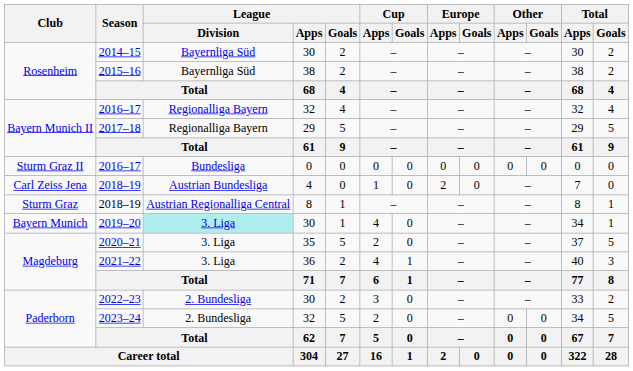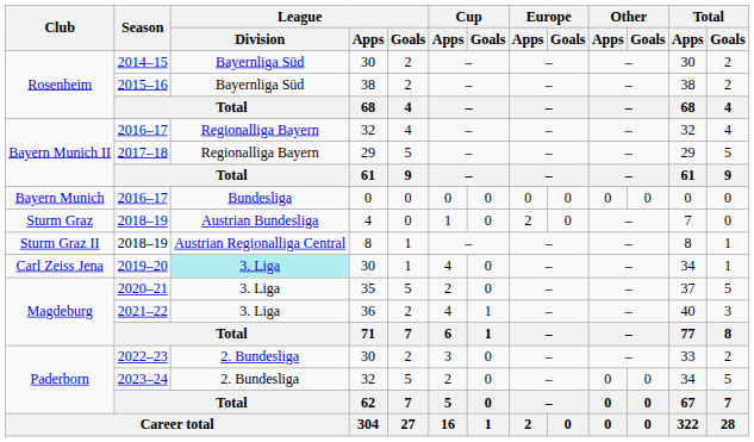 <table class="wikitable" style="text-align:center">
 <tr>
 <th rowspan="2">Club</th>
 <th rowspan="2">Season</th>
 <th colspan="3">League</th>
 <th colspan="2">Cup</th>
 <th colspan="2">Europe</th>
 <th colspan="2">Other</th>
 <th colspan="2">Total</th>
 </tr>
 <tr>
 <th>Division</th>
 <th>Apps</th>
 <th>Goals</th>
 <th>Apps</th>
 <th>Goals</th>
 <th>Apps</th>
 <th>Goals</th>
 <th>Apps</th>
 <th>Goals</th>
 <th>Apps</th>
 <th>Goals</th>
 </tr>
 <tr>
 <td rowspan="3"><a href='#'>Rosenheim</a></td>
 <td><a href='#'>2014–15</a></td>
 <td><a href='#'>Bayernliga Süd</a></td>
 <td>30</td>
 <td>2</td>
 <td colspan="2">–</td>
 <td colspan="2">–</td>
 <td colspan="2">–</td>
 <td>30</td>
 <td>2</td>
 </tr>
 <tr>
 <td><a href='#'>2015–16</a></td>
 <td>Bayernliga Süd</td>
 <td>38</td>
 <td>2</td>
 <td colspan="2">–</td>
 <td colspan="2">–</td>
 <td colspan="2">–</td>
 <td>38</td>
 <td>2</td>
 </tr>
 <tr>
 <th colspan="2">Total</th>
 <th>68</th>
 <th>4</th>
 <th colspan="2">–</th>
 <th colspan="2">–</th>
 <th colspan="2">–</th>
 <th>68</th>
 <th>4</th>
 </tr>
 <tr>
 <td rowspan="3"><a href='#'>Bayern Munich II</a></td>
 <td><a href='#'>2016–17</a></td>
 <td><a href='#'>Regionalliga Bayern</a></td>
 <td>32</td>
 <td>4</td>
 <td colspan="2">–</td>
 <td colspan="2">–</td>
 <td colspan="2">–</td>
 <td>32</td>
 <td>4</td>
 </tr>
 <tr>
 <td><a href='#'>2017–18</a></td>
 <td>Regionalliga Bayern</td>
 <td>29</td>
 <td>5</td>
 <td colspan="2">–</td>
 <td colspan="2">–</td>
 <td colspan="2">–</td>
 <td>29</td>
 <td>5</td>
 </tr>
 <tr>
 <th colspan="2">Total</th>
 <th>61</th>
 <th>9</th>
 <th colspan="2">–</th>
 <th colspan="2">–</th>
 <th colspan="2">–</th>
 <th>61</th>
 <th>9</th>
 </tr>
 <tr>
-<td><a href='#'>Sturm Graz II</a></td>
+<td><a href='#'>Bayern Munich</a></td>
 <td><a href='#'>2016–17</a></td>
 <td><a href='#'>Bundesliga</a></td>
 <td>0</td>
 <td>0</td>
 <td>0</td>
 <td>0</td>
 <td>0</td>
 <td>0</td>
 <td>0</td>
 <td>0</td>
 <td>0</td>
 <td>0</td>
 </tr>
 <tr>
-<td><a href='#'>Carl Zeiss Jena</a></td>
+<td><a href='#'>Sturm Graz</a></td>
 <td><a href='#'>2018–19</a></td>
 <td><a href='#'>Austrian Bundesliga</a></td>
 <td>4</td>
 <td>0</td>
 <td>1</td>
 <td>0</td>
 <td>2</td>
 <td>0</td>
 <td colspan="2">–</td>
 <td>7</td>
 <td>0</td>
 </tr>
 <tr>
-<td><a href='#'>Sturm Graz</a></td>
+<td><a href='#'>Sturm Graz II</a></td>
 <td>2018–19</td>
 <td><a href='#'>Austrian Regionalliga Central</a></td>
 <td>8</td>
 <td>1</td>
 <td colspan="2">–</td>
 <td colspan="2">–</td>
 <td colspan="2">–</td>
 <td>8</td>
 <td>1</td>
 </tr>
 <tr>
-<td><a href='#'>Bayern Munich</a></td>
+<td><a href='#'>Carl Zeiss Jena</a></td>
 <td><a href='#'>2019–20</a></td>
 <td style="background: paleturquoise;"><a href='#'>3. Liga</a></td>
 <td>30</td>
 <td>1</td>
 <td>4</td>
 <td>0</td>
 <td colspan="2">–</td>
 <td colspan="2">–</td>
 <td>34</td>
 <td>1</td>
 </tr>
 <tr>
 <td rowspan="3"><a href='#'>Magdeburg</a></td>
 <td><a href='#'>2020–21</a></td>
 <td>3. Liga</td>
 <td>35</td>
 <td>5</td>
 <td>2</td>
 <td>0</td>
 <td colspan="2">–</td>
 <td colspan="2">–</td>
 <td>37</td>
 <td>5</td>
 </tr>
 <tr>
 <td><a href='#'>2021–22</a></td>
 <td>3. Liga</td>
 <td>36</td>
 <td>2</td>
 <td>4</td>
 <td>1</td>
 <td colspan="2">–</td>
 <td colspan="2">–</td>
 <td>40</td>
 <td>3</td>
 </tr>
 <tr>
 <th colspan="2">Total</th>
 <th>71</th>
 <th>7</th>
 <th>6</th>
 <th>1</th>
 <th colspan="2">–</th>
 <th colspan="2">–</th>
 <th>77</th>
 <th>8</th>
 </tr>
 <tr>
 <td rowspan="3"><a href='#'>Paderborn</a></td>
 <td><a href='#'>2022–23</a></td>
 <td><a href='#'>2. Bundesliga</a></td>
 <td>30</td>
 <td>2</td>
 <td>3</td>
 <td>0</td>
 <td colspan="2">–</td>
 <td colspan="2">–</td>
 <td>33</td>
 <td>2</td>
 </tr>
 <tr>
 <td><a href='#'>2023–24</a></td>
 <td>2. Bundesliga</td>
 <td>32</td>
 <td>5</td>
 <td>2</td>
 <td>0</td>
 <td colspan="2">–</td>
 <td>0</td>
 <td>0</td>
 <td>34</td>
 <td>5</td>
 </tr>
 <tr>
 <th colspan="2">Total</th>
 <th>62</th>
 <th>7</th>
 <th>5</th>
 <th>0</th>
 <th colspan="2">–</th>
 <th>0</th>
 <th>0</th>
 <th>67</th>
 <th>7</th>
 </tr>
 <tr>
 <th colspan="3">Career total</th>
 <th>304</th>
 <th>27</th>
 <th>16</th>
 <th>1</th>
 <th>2</th>
 <th>0</th>
 <th>0</th>
 <th>0</th>
 <th>322</th>
 <th>28</th>
 </tr>
 </table>
